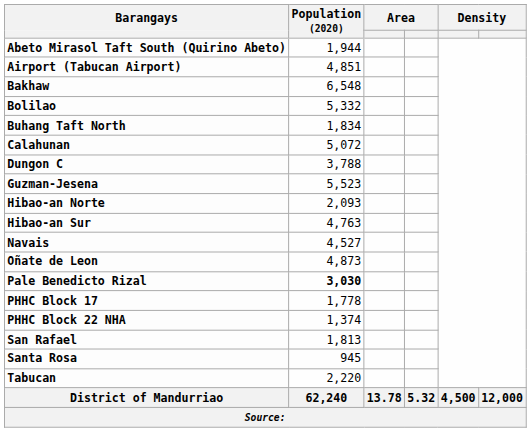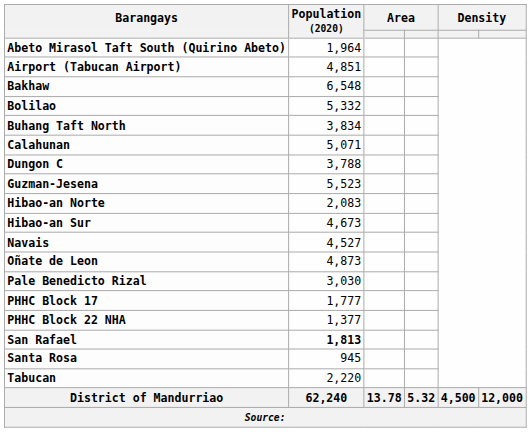 <table class="wikitable sortable" style="text-align:right;table-layout:fixed;font-size:90%;background-color:#FEFEFE;">
 <tr>
 <th scope="col" style="border-bottom:none;">Barangays</th>
 <th rowspan="2" scope="col" style="border-bottom:none;">Population<br><small>(2020)</small></th>
 <th colspan="2" scope="col">Area</th>
 <th colspan="2">Density</th>
 </tr>
 <tr>
 <th scope="col" style="border-top:none;"></th>
 <th scope="col"></th>
 <th scope="col"></th>
 <th scope="col"></th>
 <th></th>
 </tr>
 <tr>
 <th scope="row" style="text-align:left;background-color:#FDFDFD;">Abeto Mirasol Taft South (Quirino Abeto)</th>
-<td>1,944</td>
+<td>1,964</td>
 <td></td>
 <td></td>
 </tr>
 <tr>
 <th scope="row" style="text-align:left;background-color:#FDFDFD;">Airport (Tabucan Airport)</th>
 <td>4,851</td>
 <td></td>
 <td></td>
 </tr>
 <tr>
 <th scope="row" style="text-align:left;background-color:#FDFDFD;">Bakhaw</th>
 <td>6,548</td>
 <td></td>
 <td></td>
 </tr>
 <tr>
 <th scope="row" style="text-align:left;background-color:#FDFDFD;">Bolilao</th>
 <td>5,332</td>
 <td></td>
 <td></td>
 </tr>
 <tr>
 <th scope="row" style="text-align:left;background-color:#FDFDFD;">Buhang Taft North</th>
-<td>1,834</td>
+<td>3,834</td>
 <td></td>
 <td></td>
 </tr>
 <tr>
 <th scope="row" style="text-align:left;background-color:#FDFDFD;">Calahunan</th>
-<td>5,072</td>
+<td>5,071</td>
 <td></td>
 <td></td>
 </tr>
 <tr>
 <th scope="row" style="text-align:left;background-color:#FDFDFD;">Dungon C</th>
 <td>3,788</td>
 <td></td>
 <td></td>
 </tr>
 <tr>
 <th scope="row" style="text-align:left;background-color:#FDFDFD;">Guzman-Jesena</th>
 <td>5,523</td>
 <td></td>
 <td></td>
 </tr>
 <tr>
 <th scope="row" style="text-align:left;background-color:#FDFDFD;">Hibao-an Norte</th>
-<td>2,093</td>
+<td>2,083</td>
 <td></td>
 <td></td>
 </tr>
 <tr>
 <th scope="row" style="text-align:left;background-color:#FDFDFD;">Hibao-an Sur</th>
-<td>4,763</td>
+<td>4,673</td>
 <td></td>
 <td></td>
 </tr>
 <tr>
 <th scope="row" style="text-align:left;background-color:#FDFDFD;">Navais</th>
 <td>4,527</td>
 <td></td>
 <td></td>
 </tr>
 <tr>
 <th scope="row" style="text-align:left;background-color:#FDFDFD;">Oñate de Leon</th>
 <td>4,873</td>
 <td></td>
 <td></td>
 </tr>
 <tr>
 <th scope="row" style="text-align:left;background-color:#FDFDFD;">Pale Benedicto Rizal</th>
-<td><strong>3,030</strong></td>
+<td>3,030</td>
 <td></td>
 <td></td>
 </tr>
 <tr>
 <th scope="row" style="text-align:left;background-color:#FDFDFD;">PHHC Block 17</th>
-<td>1,778</td>
+<td>1,777</td>
 <td></td>
 <td></td>
 </tr>
 <tr>
 <th scope="row" style="text-align:left;background-color:#FDFDFD;">PHHC Block 22 NHA</th>
-<td>1,374</td>
+<td>1,377</td>
 <td></td>
 <td></td>
 </tr>
 <tr>
 <th scope="row" style="text-align:left;background-color:#FDFDFD;">San Rafael</th>
-<td>1,813</td>
+<td><strong>1,813</strong></td>
 <td></td>
 <td></td>
 </tr>
 <tr>
 <th scope="row" style="text-align:left;background-color:#FDFDFD;">Santa Rosa</th>
 <td>945</td>
 <td></td>
 <td></td>
 </tr>
 <tr>
 <th scope="row" style="text-align:left;background-color:#FDFDFD;">Tabucan</th>
 <td>2,220</td>
 <td></td>
 <td></td>
 </tr>
 <tr>
 <th>District of Mandurriao</th>
 <th>62,240</th>
 <th>13.78</th>
 <th>5.32</th>
 <th>4,500</th>
 <th>12,000</th>
 </tr>
 <tr class="sortbottom" style="text-align:left;background-color:#F9F9F9;">
 <th colspan="6"><small><em>Source:</em> </small></th>
 </tr>
 </table>
